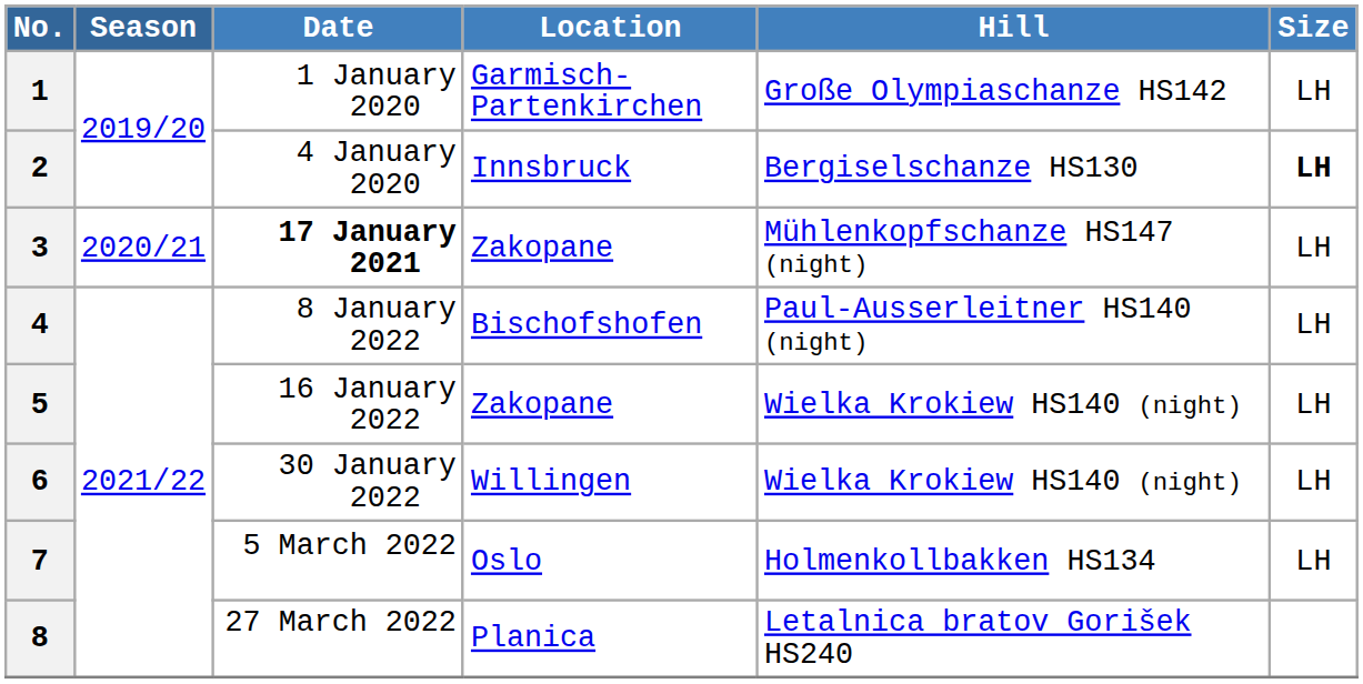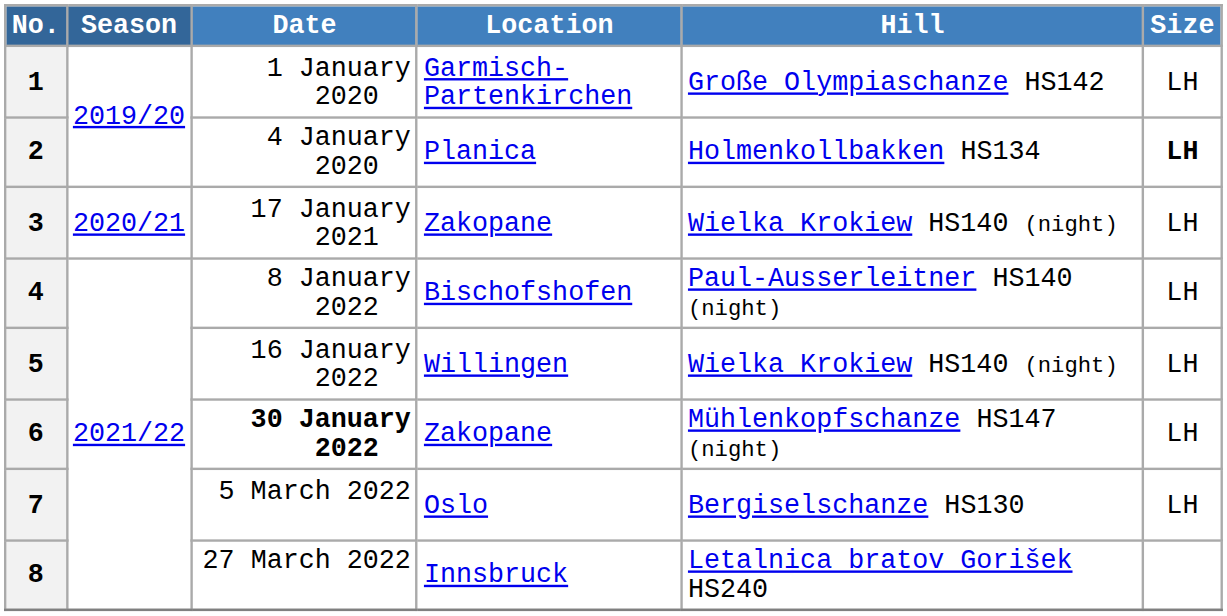 <table class="wikitable sortable" style="font-size:86%; text-align:left; border:grey solid 1px; border-collapse:collapse; background:#ffffff;">
 <tr style="background:#efefef;">
 <th style="background-color:#369; color:white; width:10px;">No.</th>
 <th style="background-color:#369; color:white;  width:30px;">Season</th>
 <th style="background-color:#4180be; color:white; width:89px;">Date</th>
 <th style="background-color:#4180be; color:white; width:105px;">Location</th>
 <th style="background-color:#4180be; color:white; width:188px;">Hill</th>
 <th style="background-color:#4180be; color:white; width:25px;">Size</th>
 </tr>
 <tr>
 <th scope="row" style="text-align:center;">1</th>
 <td style="text-align:center;" rowspan="2"><a href='#'>2019/20</a></td>
 <td align=right>1 January 2020  </td>
 <td> <a href='#'>Garmisch-Partenkirchen</a></td>
 <td><a href='#'>Große Olympiaschanze</a> HS142</td>
 <td align=center>LH</td>
 </tr>
 <tr>
 <th scope="row" style="text-align:center;">2</th>
 <td align=right>4 January 2020  </td>
-<td> <a href='#'>Innsbruck</a></td>
-<td><a href='#'>Bergiselschanze</a> HS130</td>
+<td> <a href='#'>Planica</a></td>
+<td><a href='#'>Holmenkollbakken</a> HS134</td>
 <td align=center><strong>LH</strong></td>
 </tr>
 <tr>
 <th scope="row" style="text-align:center;">3</th>
 <td style="text-align:center;"><a href='#'>2020/21</a></td>
-<td align=right><strong>17 January 2021  </strong></td>
+<td align=right>17 January 2021  </td>
 <td> <a href='#'>Zakopane</a></td>
-<td><a href='#'>Mühlenkopfschanze</a> HS147 <small>(night)</small></td>
+<td><a href='#'>Wielka Krokiew</a> HS140 <small>(night)</small></td>
 <td align=center>LH</td>
 </tr>
 <tr>
 <th scope="row" style="text-align:center;">4</th>
 <td style="text-align:center;" rowspan="5"><a href='#'>2021/22</a></td>
 <td align=right>8 January 2022  </td>
 <td> <a href='#'>Bischofshofen</a></td>
 <td><a href='#'>Paul-Ausserleitner</a> HS140 <small>(night)</small></td>
 <td align=center>LH</td>
 </tr>
 <tr>
 <th scope="row" style="text-align:center;">5</th>
 <td align=right>16 January 2022  </td>
-<td> <a href='#'>Zakopane</a></td>
+<td> <a href='#'>Willingen</a></td>
 <td><a href='#'>Wielka Krokiew</a> HS140 <small>(night)</small></td>
 <td align=center>LH</td>
 </tr>
 <tr>
 <th scope="row" style="text-align:center;">6</th>
-<td align=right>30 January 2022  </td>
-<td> <a href='#'>Willingen</a></td>
-<td><a href='#'>Wielka Krokiew</a> HS140 <small>(night)</small></td>
+<td align=right><strong>30 January 2022  </strong></td>
+<td> <a href='#'>Zakopane</a></td>
+<td><a href='#'>Mühlenkopfschanze</a> HS147 <small>(night)</small></td>
 <td align=center>LH</td>
 </tr>
 <tr>
 <th scope="row" style="text-align:center;">7</th>
 <td align=right>5 March 2022  </td>
 <td> <a href='#'>Oslo</a></td>
-<td><a href='#'>Holmenkollbakken</a> HS134</td>
+<td><a href='#'>Bergiselschanze</a> HS130</td>
 <td align=center>LH</td>
 </tr>
 <tr>
 <th scope=row scope="row" style="text-align:center;">8</th>
 <td align=right>27 March 2022  </td>
-<td> <a href='#'>Planica</a></td>
+<td> <a href='#'>Innsbruck</a></td>
 <td><a href='#'>Letalnica bratov Gorišek</a> HS240</td>
 <td align=center></td>
 </tr>
 <tr>
 </tr>
 </table>
